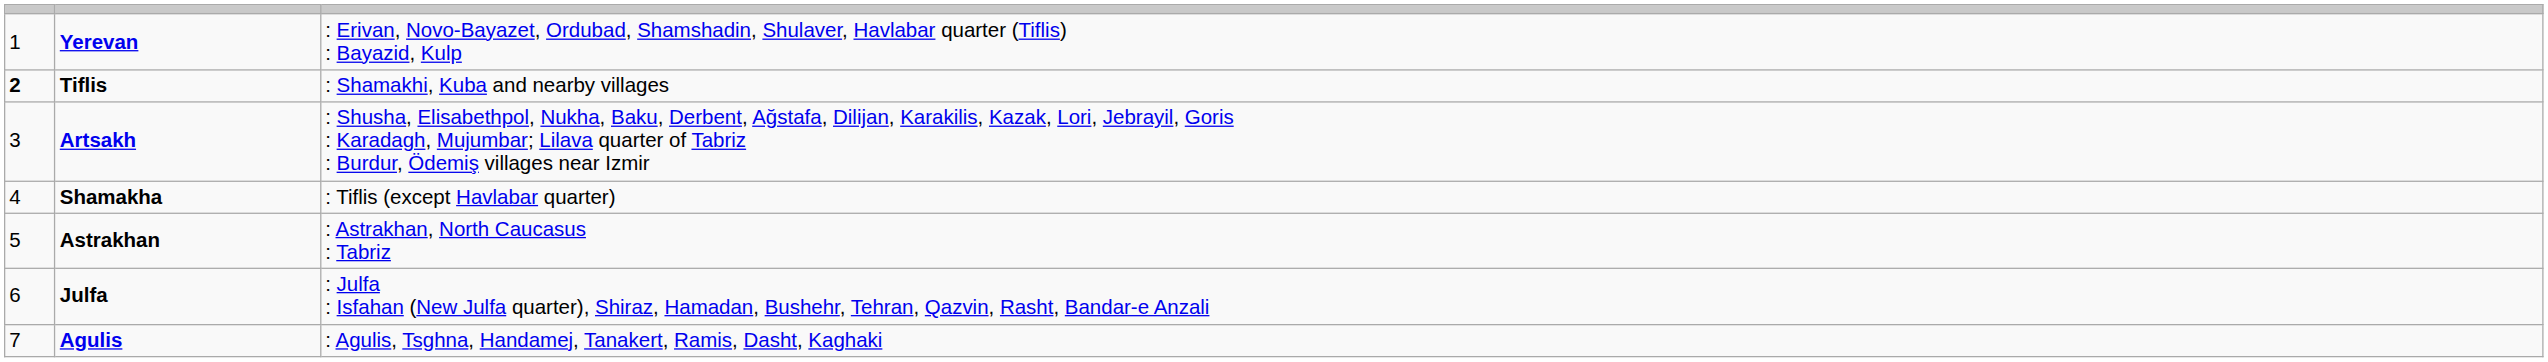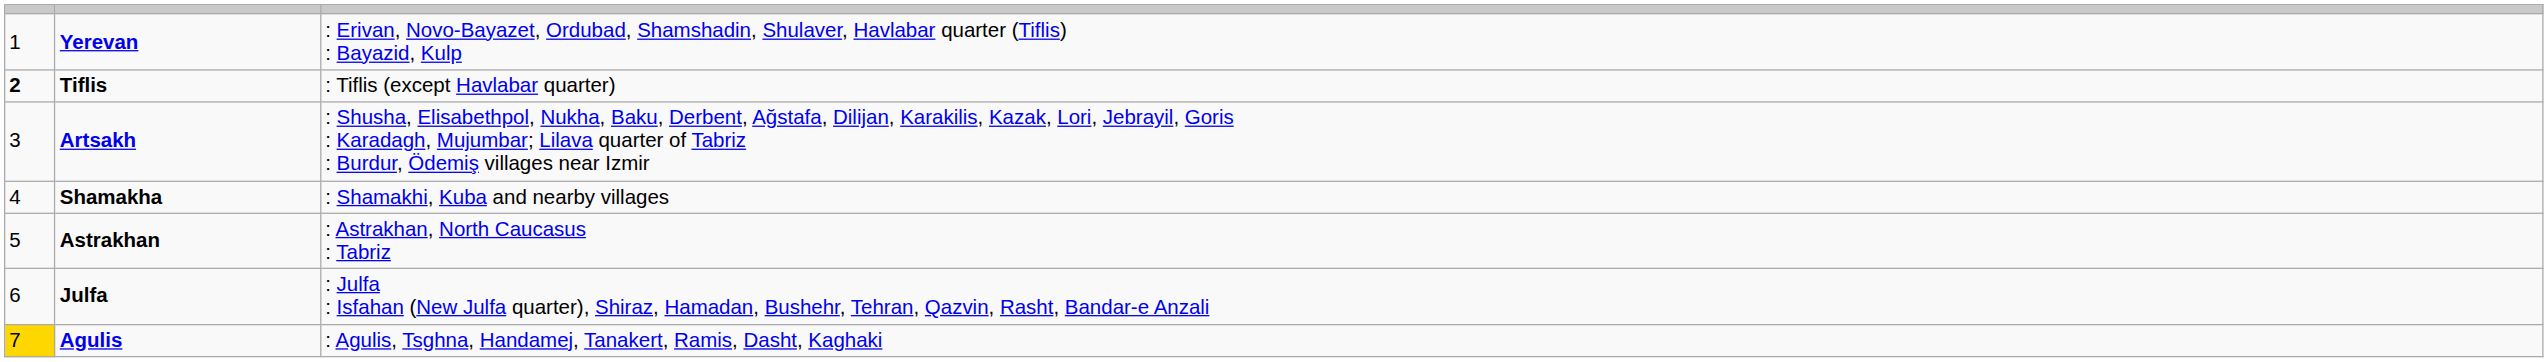 <table class="wikitable" style="font-size:100%;width:100%">
 <tr bgcolor="#C9C9C9">
 <td></td>
 <td width="200"></td>
 <td></td>
 </tr>
 <tr>
 <td>1</td>
 <td><strong><a href='#'>Yerevan</a></strong></td>
 <td><strong></strong>: <a href='#'>Erivan</a>, <a href='#'>Novo-Bayazet</a>, <a href='#'>Ordubad</a>, <a href='#'>Shamshadin</a>, <a href='#'>Shulaver</a>, <a href='#'>Havlabar</a> quarter (<a href='#'>Tiflis</a>)  <br> <strong></strong>: <a href='#'>Bayazid</a>, <a href='#'>Kulp</a></td>
 </tr>
 <tr>
 <td><strong>2</strong></td>
 <td><strong>Tiflis</strong></td>
-<td><strong></strong>: <a href='#'>Shamakhi</a>, <a href='#'>Kuba</a> and nearby villages</td>
+<td><strong></strong>: Tiflis (except <a href='#'>Havlabar</a> quarter)</td>
 </tr>
 <tr>
 <td>3</td>
 <td><strong><a href='#'>Artsakh</a></strong></td>
 <td><strong></strong>: <a href='#'>Shusha</a>, <a href='#'>Elisabethpol</a>, <a href='#'>Nukha</a>, <a href='#'>Baku</a>, <a href='#'>Derbent</a>, <a href='#'>Ağstafa</a>, <a href='#'>Dilijan</a>, <a href='#'>Karakilis</a>, <a href='#'>Kazak</a>, <a href='#'>Lori</a>, <a href='#'>Jebrayil</a>, <a href='#'>Goris</a> <br><strong></strong>: <a href='#'>Karadagh</a>, <a href='#'>Mujumbar</a>; <a href='#'>Lilava</a> quarter of <a href='#'>Tabriz</a><br><strong></strong>: <a href='#'>Burdur</a>, <a href='#'>Ödemiş</a> villages near Izmir</td>
 </tr>
 <tr>
 <td>4</td>
 <td><strong>Shamakha</strong></td>
-<td><strong></strong>: Tiflis (except <a href='#'>Havlabar</a> quarter)</td>
+<td><strong></strong>: <a href='#'>Shamakhi</a>, <a href='#'>Kuba</a> and nearby villages</td>
 </tr>
 <tr>
 <td>5</td>
 <td><strong>Astrakhan</strong></td>
 <td><strong></strong>: <a href='#'>Astrakhan</a>, <a href='#'>North Caucasus</a><br><strong></strong>: <a href='#'>Tabriz</a></td>
 </tr>
 <tr>
 <td>6</td>
 <td><strong>Julfa</strong></td>
 <td><strong></strong>: <a href='#'>Julfa</a> <br><strong></strong>: <a href='#'>Isfahan</a> (<a href='#'>New Julfa</a> quarter), <a href='#'>Shiraz</a>, <a href='#'>Hamadan</a>, <a href='#'>Bushehr</a>, <a href='#'>Tehran</a>, <a href='#'>Qazvin</a>, <a href='#'>Rasht</a>, <a href='#'>Bandar-e Anzali</a></td>
 </tr>
 <tr>
-<td>7</td>
+<td style="background: gold;">7</td>
 <td><strong><a href='#'>Agulis</a></strong></td>
 <td><strong></strong>: <a href='#'>Agulis</a>, <a href='#'>Tsghna</a>, <a href='#'>Handamej</a>, <a href='#'>Tanakert</a>, <a href='#'>Ramis</a>, <a href='#'>Dasht</a>, <a href='#'>Kaghaki</a></td>
 </tr>
 </table>
